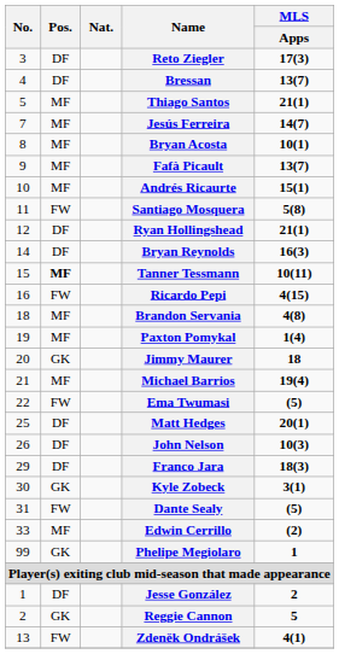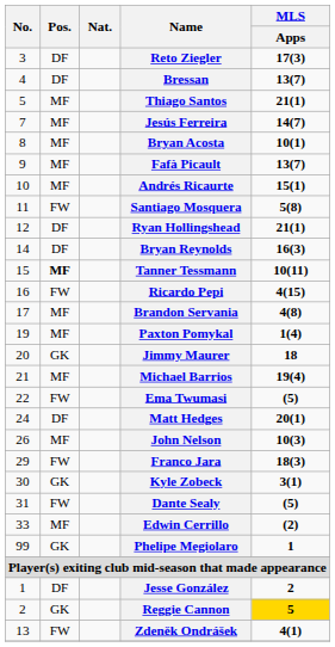 <table class="wikitable sortable" style="text-align:center">
 <tr>
 <th rowspan="2">No.</th>
 <th rowspan="2">Pos.</th>
 <th rowspan="2">Nat.</th>
 <th rowspan="2" style="width:150px;">Name</th>
 <th colspan="1" style="width:86px;"><a href='#'>MLS</a></th>
 </tr>
 <tr>
 <th>Apps</th>
 </tr>
 <tr>
 <td>3</td>
 <td>DF</td>
 <td></td>
 <th scope="row"><a href='#'>Reto Ziegler</a></th>
 <td><strong>17(3)</strong></td>
 </tr>
 <tr>
 <td>4</td>
 <td>DF</td>
 <td></td>
 <th scope="row"><a href='#'>Bressan</a></th>
 <td><strong>13(7)</strong></td>
 </tr>
 <tr>
 <td>5</td>
 <td>MF</td>
 <td></td>
 <th scope="row"><a href='#'>Thiago Santos</a></th>
 <td><strong>21(1)</strong></td>
 </tr>
 <tr>
 <td>7</td>
 <td>MF</td>
 <td></td>
 <th scope="row"><a href='#'>Jesús Ferreira</a></th>
 <td><strong>14(7)</strong></td>
 </tr>
 <tr>
 <td>8</td>
 <td>MF</td>
 <td></td>
 <th scope="row"><a href='#'>Bryan Acosta</a></th>
 <td><strong>10(1)</strong></td>
 </tr>
 <tr>
 <td>9</td>
 <td>MF</td>
 <td></td>
 <th scope="row"><a href='#'>Fafà Picault</a></th>
 <td><strong>13(7)</strong></td>
 </tr>
 <tr>
 <td>10</td>
 <td>MF</td>
 <td></td>
 <th scope="row"><a href='#'>Andrés Ricaurte</a></th>
 <td><strong>15(1)</strong></td>
 </tr>
 <tr>
 <td>11</td>
 <td>FW</td>
 <td></td>
 <th scope="row"><a href='#'>Santiago Mosquera</a></th>
 <td><strong>5(8)</strong></td>
 </tr>
 <tr>
 <td>12</td>
 <td>DF</td>
 <td></td>
 <th scope="row"><a href='#'>Ryan Hollingshead</a></th>
 <td><strong>21(1)</strong></td>
 </tr>
 <tr>
 <td>14</td>
 <td>DF</td>
 <td></td>
 <th scope="row"><a href='#'>Bryan Reynolds</a></th>
 <td><strong>16(3)</strong></td>
 </tr>
 <tr>
 <td>15</td>
 <td><strong>MF</strong></td>
 <td></td>
 <th scope="row"><a href='#'>Tanner Tessmann</a></th>
 <td><strong>10(11)</strong></td>
 </tr>
 <tr>
 <td>16</td>
 <td>FW</td>
 <td></td>
 <th scope="row"><a href='#'>Ricardo Pepi</a></th>
 <td><strong>4(15)</strong></td>
 </tr>
 <tr>
-<td>18</td>
+<td>17</td>
 <td>MF</td>
 <td></td>
 <th scope="row"><a href='#'>Brandon Servania</a></th>
 <td><strong>4(8)</strong></td>
 </tr>
 <tr>
 <td>19</td>
 <td>MF</td>
 <td></td>
 <th scope="row"><a href='#'>Paxton Pomykal</a></th>
 <td><strong>1(4)</strong></td>
 </tr>
 <tr>
 <td>20</td>
 <td>GK</td>
 <td></td>
 <th scope="row"><a href='#'>Jimmy Maurer</a></th>
 <td><strong>18</strong></td>
 </tr>
 <tr>
 <td>21</td>
 <td>MF</td>
 <td></td>
 <th scope="row"><a href='#'>Michael Barrios</a></th>
 <td><strong>19(4)</strong></td>
 </tr>
 <tr>
 <td>22</td>
 <td>FW</td>
 <td></td>
 <th scope="row"><a href='#'>Ema Twumasi</a></th>
 <td><strong>(5)</strong></td>
 </tr>
 <tr>
-<td>25</td>
+<td>24</td>
 <td>DF</td>
 <td></td>
 <th scope="row"><a href='#'>Matt Hedges</a></th>
 <td><strong>20(1)</strong></td>
 </tr>
 <tr>
 <td>26</td>
-<td>DF</td>
+<td>MF</td>
 <td></td>
 <th scope="row"><a href='#'>John Nelson</a></th>
 <td><strong>10(3)</strong></td>
 </tr>
 <tr>
 <td>29</td>
-<td>DF</td>
+<td>FW</td>
 <td></td>
 <th scope="row"><a href='#'>Franco Jara</a></th>
 <td><strong>18(3)</strong></td>
 </tr>
 <tr>
 <td>30</td>
 <td>GK</td>
 <td></td>
 <th scope="row"><a href='#'>Kyle Zobeck</a></th>
 <td><strong>3(1)</strong></td>
 </tr>
 <tr>
 <td>31</td>
 <td>FW</td>
 <td></td>
 <th scope="row"><a href='#'>Dante Sealy</a></th>
 <td><strong>(5)</strong></td>
 </tr>
 <tr>
 <td>33</td>
 <td>MF</td>
 <td></td>
 <th scope="row"><a href='#'>Edwin Cerrillo</a></th>
 <td><strong>(2)</strong></td>
 </tr>
 <tr>
 <td>99</td>
 <td>GK</td>
 <td></td>
 <th scope="row"><a href='#'>Phelipe Megiolaro</a></th>
 <td><strong>1</strong></td>
 </tr>
 <tr>
 <th colspan=7 style=background:#dcdcdc; text-align:center>Player(s) exiting club mid-season that made appearance</th>
 </tr>
 <tr>
 <td>1</td>
 <td>DF</td>
 <td></td>
 <th scope="row"><a href='#'>Jesse González</a></th>
 <td><strong>2</strong></td>
 </tr>
 <tr>
 <td>2</td>
 <td>GK</td>
 <td></td>
 <th scope="row"><a href='#'>Reggie Cannon</a></th>
-<td><strong>5</strong></td>
+<td style="background: gold;"><strong>5</strong></td>
 </tr>
 <tr>
 <td>13</td>
 <td>FW</td>
 <td></td>
 <th scope="row"><a href='#'>Zdeněk Ondrášek</a></th>
 <td><strong>4(1)</strong></td>
 </tr>
 <tr>
 </tr>
 </table>
